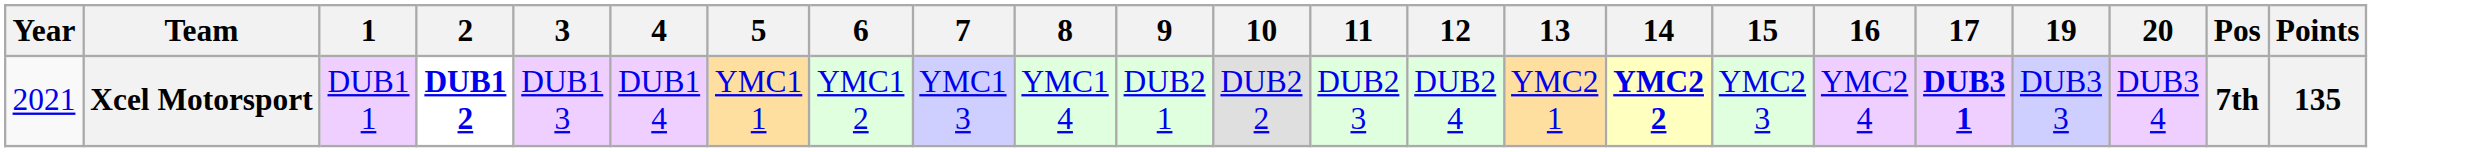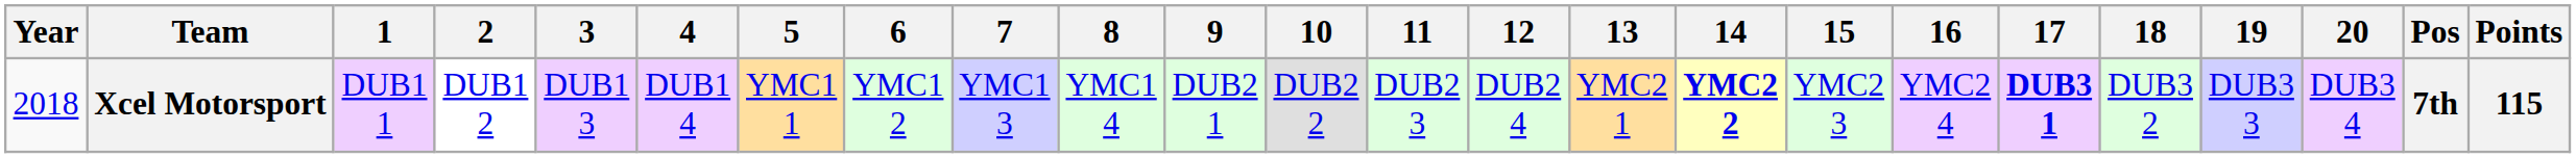 <table class="wikitable" style="text-align:center; font-size:85%">
 <tr>
 <th>Year</th>
 <th>Team</th>
 <th>1</th>
 <th>2</th>
 <th>3</th>
 <th>4</th>
 <th>5</th>
 <th>6</th>
 <th>7</th>
 <th>8</th>
 <th>9</th>
 <th>10</th>
 <th>11</th>
 <th>12</th>
 <th>13</th>
 <th>14</th>
 <th>15</th>
 <th>16</th>
 <th>17</th>
+<th>18</th>
 <th>19</th>
 <th>20</th>
 <th>Pos</th>
 <th>Points</th>
 </tr>
 <tr>
-<td><a href='#'>2021</a></td>
+<td><a href='#'>2018</a></td>
 <th nowrap>Xcel Motorsport</th>
 <td style="background:#EFCFFF;"><a href='#'>DUB1<br>1</a><br></td>
-<td style="background:#FFFFFF;"><strong><a href='#'>DUB1<br>2</a><br></strong></td>
+<td style="background:#FFFFFF;"><a href='#'>DUB1<br>2</a><br></td>
 <td style="background:#EFCFFF;"><a href='#'>DUB1<br>3</a><br></td>
 <td style="background:#EFCFFF;"><a href='#'>DUB1<br>4</a><br></td>
 <td style="background:#FFDF9F;"><a href='#'>YMC1<br>1</a><br></td>
 <td style="background:#DFFFDF;"><a href='#'>YMC1<br>2</a><br></td>
 <td style="background:#CFCFFF;"><a href='#'>YMC1<br>3</a><br></td>
 <td style="background:#DFFFDF;"><a href='#'>YMC1<br>4</a><br></td>
 <td style="background:#DFFFDF;"><a href='#'>DUB2<br>1</a><br></td>
 <td style="background:#DFDFDF;"><a href='#'>DUB2<br>2</a><br></td>
 <td style="background:#DFFFDF;"><a href='#'>DUB2<br>3</a><br></td>
 <td style="background:#DFFFDF;"><a href='#'>DUB2<br>4</a><br></td>
 <td style="background:#FFDF9F;"><a href='#'>YMC2<br>1</a><br></td>
 <td style="background:#FFFFBF;"><strong><a href='#'>YMC2<br>2</a></strong><br></td>
 <td style="background:#DFFFDF;"><a href='#'>YMC2<br>3</a><br></td>
 <td style="background:#EFCFFF;"><a href='#'>YMC2<br>4</a><br></td>
 <td style="background:#EFCFFF;"><strong><a href='#'>DUB3<br>1</a><br></strong></td>
+<td style="background:#DFFFDF;"><a href='#'>DUB3<br>2</a><br></td>
 <td style="background:#CFCFFF;"><a href='#'>DUB3<br>3</a><br></td>
 <td style="background:#EFCFFF;"><a href='#'>DUB3<br>4</a><br></td>
 <th>7th</th>
-<th>135</th>
+<th>115</th>
 </tr>
 </table>
